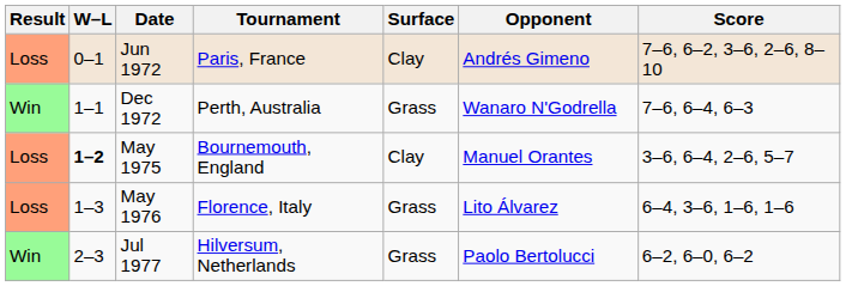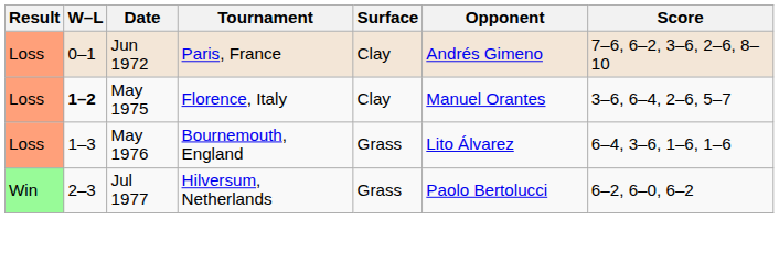 <table class="sortable wikitable">
 <tr>
 <th style="width:40px">Result</th>
 <th class="unsortable">W–L</th>
 <th style="width:60px">Date</th>
 <th style="width:160px">Tournament</th>
 <th style="width:50px">Surface</th>
 <th style="width:150px">Opponent</th>
 <th style="width:170px" class="unsortable">Score</th>
 </tr>
 <tr style="background:#f3e6d7;">
 <td style="background:#FFA07A">Loss</td>
 <td>0–1</td>
 <td>Jun 1972</td>
 <td><a href='#'>Paris</a>, France</td>
 <td>Clay</td>
 <td> <a href='#'>Andrés Gimeno</a></td>
 <td>7–6, 6–2, 3–6, 2–6, 8–10</td>
 </tr>
 <tr>
-<td style="background:#98FB98">Win</td>
-<td>1–1</td>
-<td>Dec 1972</td>
-<td>Perth, Australia</td>
-<td>Grass</td>
-<td> <a href='#'>Wanaro N'Godrella</a></td>
-<td>7–6, 6–4, 6–3</td>
-</tr>
-<tr>
 <td style="background:#FFA07A">Loss</td>
 <td><strong>1–2</strong></td>
 <td>May 1975</td>
-<td><a href='#'>Bournemouth</a>, England</td>
+<td><a href='#'>Florence</a>, Italy</td>
 <td>Clay</td>
 <td> <a href='#'>Manuel Orantes</a></td>
 <td>3–6, 6–4, 2–6, 5–7</td>
 </tr>
 <tr>
 <td style="background:#FFA07A">Loss</td>
 <td>1–3</td>
 <td>May 1976</td>
-<td><a href='#'>Florence</a>, Italy</td>
+<td><a href='#'>Bournemouth</a>, England</td>
 <td>Grass</td>
 <td> <a href='#'>Lito Álvarez</a></td>
 <td>6–4, 3–6, 1–6, 1–6</td>
 </tr>
 <tr>
 <td style="background:#98FB98">Win</td>
 <td>2–3</td>
 <td>Jul 1977</td>
 <td><a href='#'>Hilversum</a>, Netherlands</td>
 <td>Grass</td>
 <td> <a href='#'>Paolo Bertolucci</a></td>
 <td>6–2, 6–0, 6–2</td>
 </tr>
 </table>
